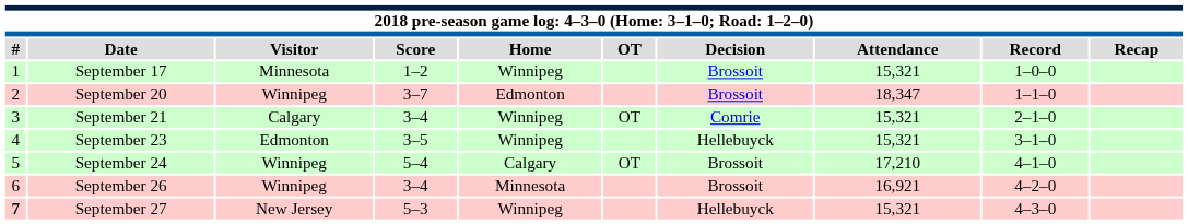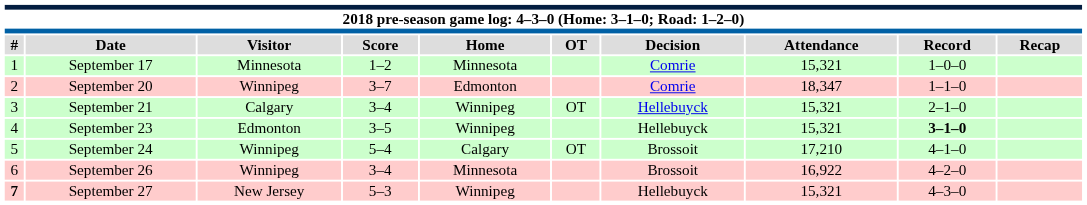 <table class="toccolours collapsible collapsed" style="width:90%; clear:both; margin:1.5em auto; text-align:center;">
 <tr>
 <th colspan="10" style="background:#FFFFFF; border-top:#041E41 5px solid; border-bottom:#0060A5 5px solid;">2018 pre-season game log: 4–3–0 (Home: 3–1–0; Road: 1–2–0)</th>
 </tr>
 <tr style="background:#ddd;">
 <th>#</th>
 <th>Date</th>
 <th>Visitor</th>
 <th>Score</th>
 <th>Home</th>
 <th>OT</th>
 <th>Decision</th>
 <th>Attendance</th>
 <th>Record</th>
 <th>Recap</th>
 </tr>
 <tr style="background:#cfc;">
 <td>1</td>
 <td>September 17</td>
 <td>Minnesota</td>
 <td>1–2</td>
-<td>Winnipeg</td>
+<td>Minnesota</td>
 <td></td>
-<td><a href='#'>Brossoit</a></td>
+<td><a href='#'>Comrie</a></td>
 <td>15,321</td>
 <td>1–0–0</td>
 <td></td>
 </tr>
 <tr style="background:#fcc;">
 <td>2</td>
 <td>September 20</td>
 <td>Winnipeg</td>
 <td>3–7</td>
 <td>Edmonton</td>
 <td></td>
-<td><a href='#'>Brossoit</a></td>
+<td><a href='#'>Comrie</a></td>
 <td>18,347</td>
 <td>1–1–0</td>
 <td></td>
 </tr>
 <tr style="background:#cfc;">
 <td>3</td>
 <td>September 21</td>
 <td>Calgary</td>
 <td>3–4</td>
 <td>Winnipeg</td>
 <td>OT</td>
-<td><a href='#'>Comrie</a></td>
+<td><a href='#'>Hellebuyck</a></td>
 <td>15,321</td>
 <td>2–1–0</td>
 <td></td>
 </tr>
 <tr style="background:#cfc;">
 <td>4</td>
 <td>September 23</td>
 <td>Edmonton</td>
 <td>3–5</td>
 <td>Winnipeg</td>
 <td></td>
 <td>Hellebuyck</td>
 <td>15,321</td>
-<td>3–1–0</td>
+<td><strong>3–1–0</strong></td>
 <td></td>
 </tr>
 <tr style="background:#cfc;">
 <td>5</td>
 <td>September 24</td>
 <td>Winnipeg</td>
 <td>5–4</td>
 <td>Calgary</td>
 <td>OT</td>
 <td>Brossoit</td>
 <td>17,210</td>
 <td>4–1–0</td>
 <td></td>
 </tr>
 <tr style="background:#fcc;">
 <td>6</td>
 <td>September 26</td>
 <td>Winnipeg</td>
 <td>3–4</td>
 <td>Minnesota</td>
 <td></td>
 <td>Brossoit</td>
-<td>16,921</td>
+<td>16,922</td>
 <td>4–2–0</td>
 <td></td>
 </tr>
 <tr style="background:#fcc;">
 <td><strong>7</strong></td>
 <td>September 27</td>
 <td>New Jersey</td>
 <td>5–3</td>
 <td>Winnipeg</td>
 <td></td>
 <td>Hellebuyck</td>
 <td>15,321</td>
 <td>4–3–0</td>
 <td></td>
 </tr>
 </table>
